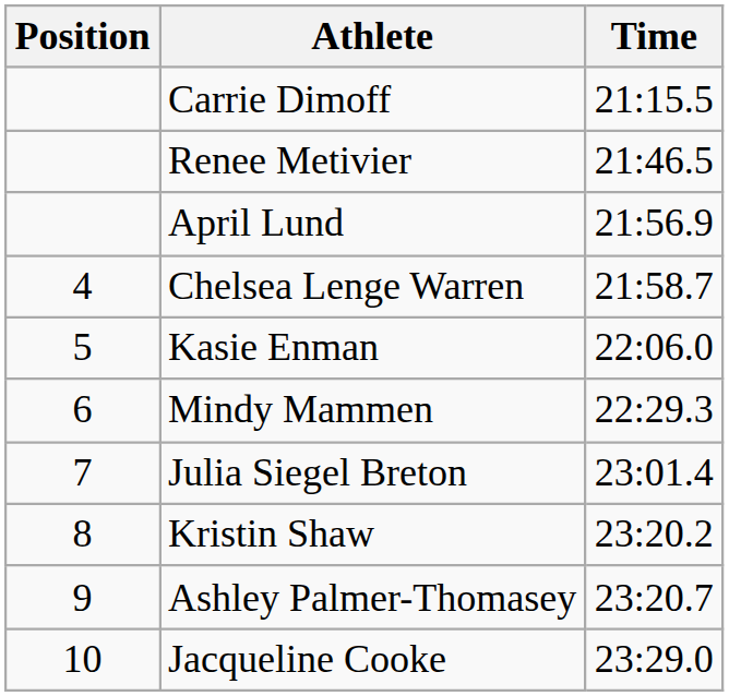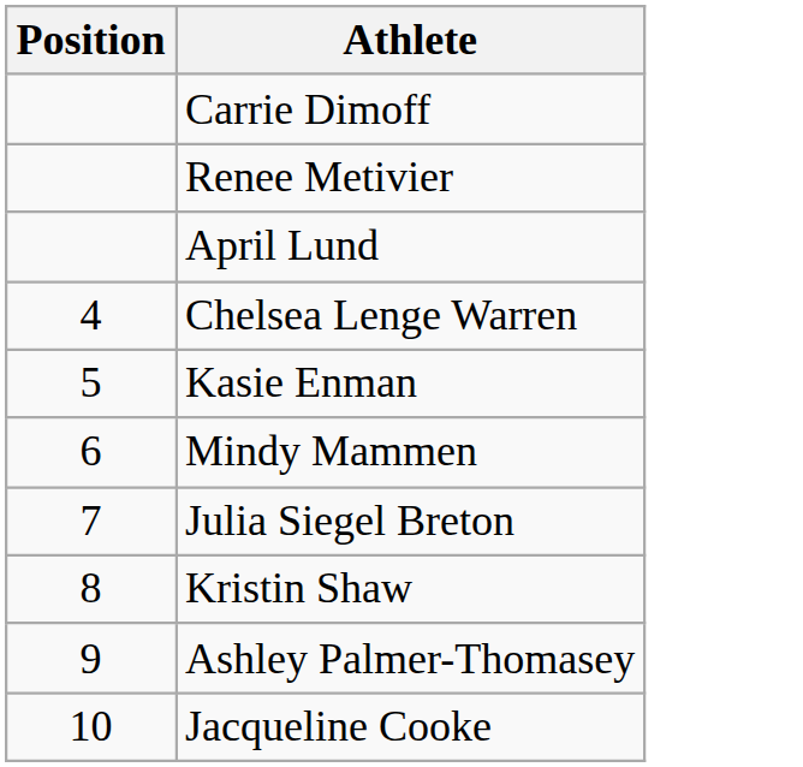 <table class="wikitable sortable">
 <tr>
 <th>Position</th>
 <th>Athlete</th>
-<th>Time</th>
 </tr>
 <tr>
 <td align=center></td>
 <td>Carrie Dimoff</td>
-<td>21:15.5</td>
 </tr>
 <tr>
 <td align=center></td>
 <td>Renee Metivier</td>
-<td>21:46.5</td>
 </tr>
 <tr>
 <td align=center></td>
 <td>April Lund</td>
-<td>21:56.9</td>
 </tr>
 <tr>
 <td align=center>4</td>
 <td>Chelsea Lenge Warren</td>
-<td>21:58.7</td>
 </tr>
 <tr>
 <td align=center>5</td>
 <td>Kasie Enman</td>
-<td>22:06.0</td>
 </tr>
 <tr>
 <td align=center>6</td>
 <td>Mindy Mammen</td>
-<td>22:29.3</td>
 </tr>
 <tr>
 <td align=center>7</td>
 <td>Julia Siegel Breton</td>
-<td>23:01.4</td>
 </tr>
 <tr>
 <td align=center>8</td>
 <td>Kristin Shaw</td>
-<td>23:20.2</td>
 </tr>
 <tr>
 <td align=center>9</td>
 <td>Ashley Palmer-Thomasey</td>
-<td>23:20.7</td>
 </tr>
 <tr>
 <td align=center>10</td>
 <td>Jacqueline Cooke</td>
-<td>23:29.0</td>
 </tr>
 </table>
